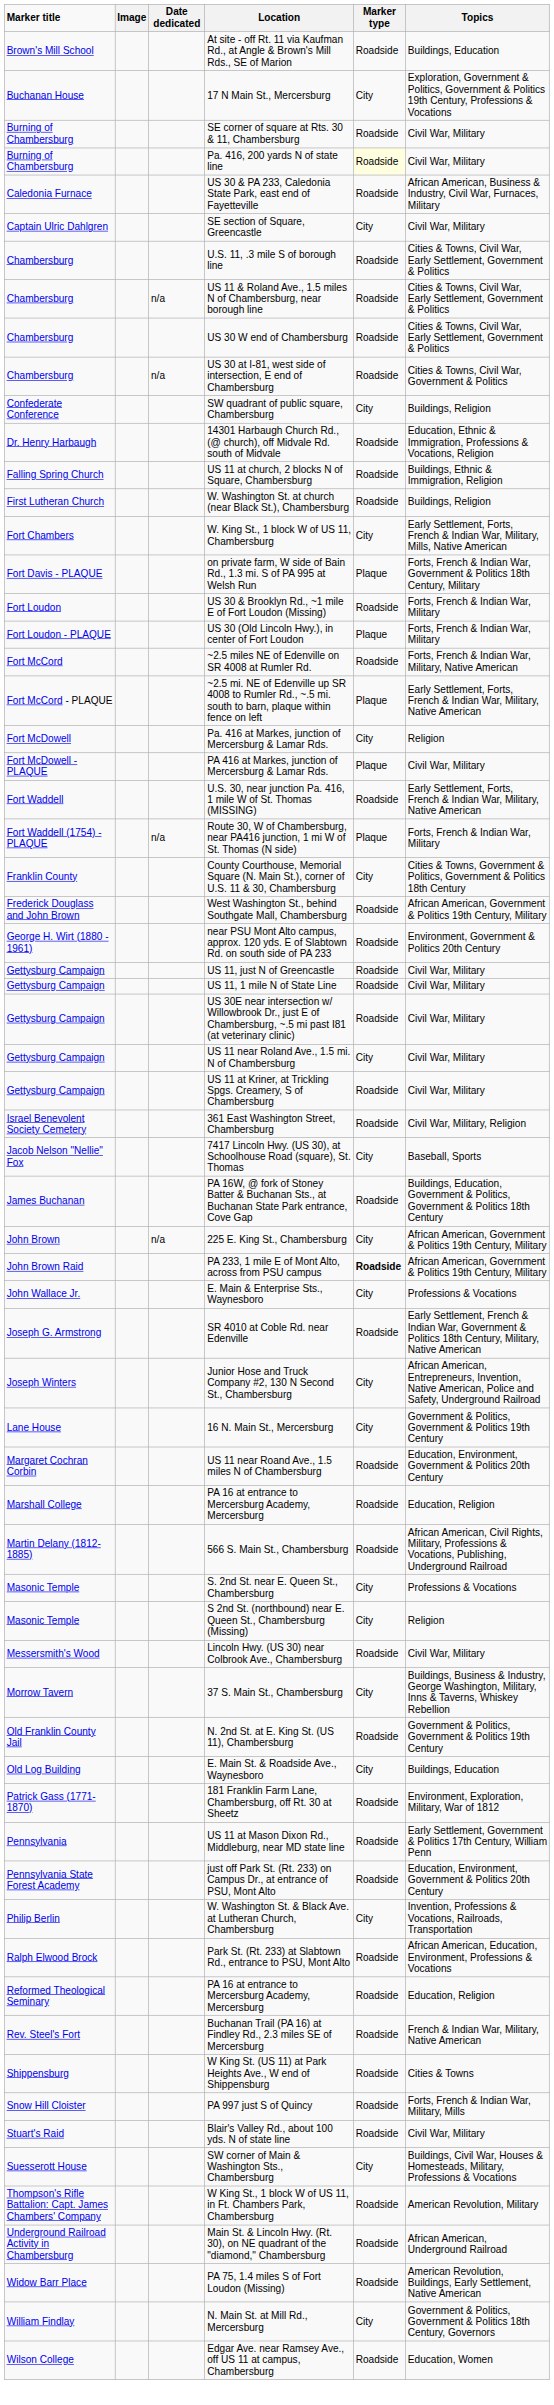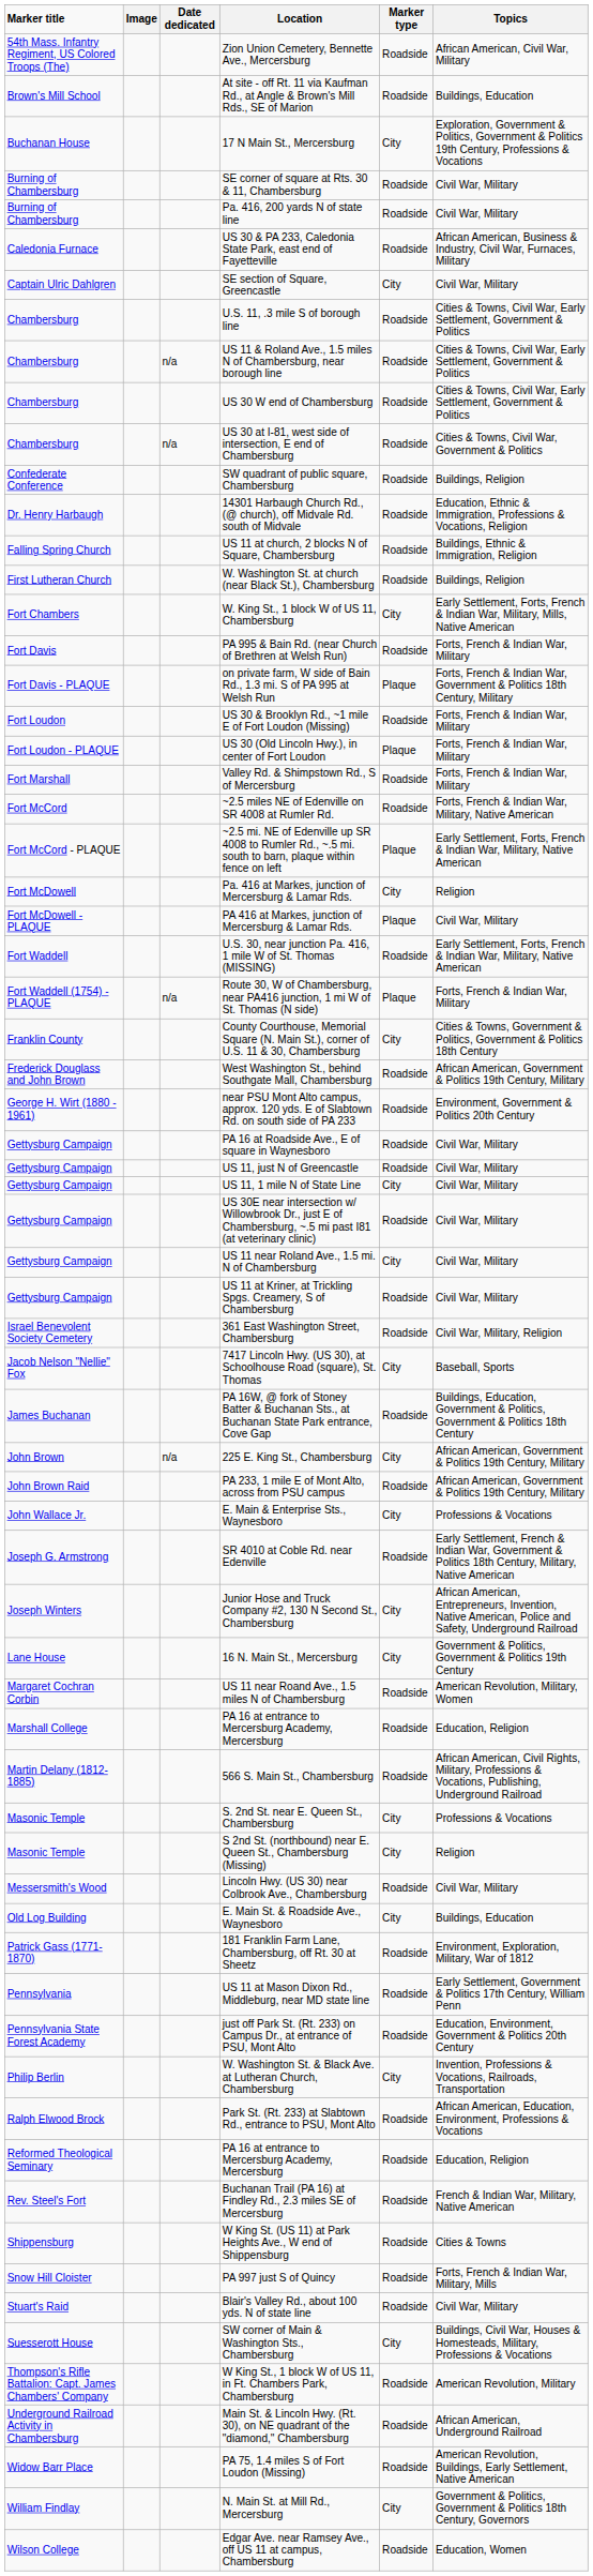 <table class="wikitable sortable" style="width:98%">
 <tr>
 <td><strong>Marker title</strong></td>
 <th class="unsortable"><strong>Image</strong></th>
 <th><strong>Date dedicated</strong></th>
 <th><strong>Location</strong></th>
 <th><strong>Marker type</strong></th>
 <th><strong>Topics</strong></th>
+</tr>
+<tr>
+<td><a href='#'>54th Mass. Infantry Regiment, US Colored Troops (The)</a></td>
+<td></td>
+<td></td>
+<td>Zion Union Cemetery, Bennette Ave., Mercersburg<br><small></small></td>
+<td>Roadside</td>
+<td>African American, Civil War, Military</td>
 </tr>
 <tr>
 <td><a href='#'>Brown's Mill School</a></td>
 <td></td>
 <td></td>
 <td>At site - off Rt. 11 via Kaufman Rd., at Angle & Brown's Mill Rds., SE of Marion<br><small></small></td>
 <td>Roadside</td>
 <td>Buildings, Education</td>
 </tr>
 <tr>
 <td><a href='#'>Buchanan House</a></td>
 <td></td>
 <td></td>
 <td>17 N Main St., Mercersburg<br><small></small></td>
 <td>City</td>
 <td>Exploration, Government & Politics, Government & Politics 19th Century, Professions & Vocations</td>
 </tr>
 <tr>
 <td><a href='#'>Burning of Chambersburg</a></td>
 <td></td>
 <td></td>
 <td>SE corner of square at Rts. 30 & 11, Chambersburg<br><small></small></td>
 <td>Roadside</td>
 <td>Civil War, Military</td>
 </tr>
 <tr>
 <td><a href='#'>Burning of Chambersburg</a></td>
 <td></td>
 <td></td>
 <td>Pa. 416, 200 yards N of state line<br><small></small></td>
-<td style="background: lightyellow;">Roadside</td>
+<td>Roadside</td>
 <td>Civil War, Military</td>
 </tr>
 <tr>
 <td><a href='#'>Caledonia Furnace</a></td>
 <td></td>
 <td></td>
 <td>US 30 & PA 233, Caledonia State Park, east end of Fayetteville</td>
 <td>Roadside</td>
 <td>African American, Business & Industry, Civil War, Furnaces, Military</td>
 </tr>
 <tr>
 <td><a href='#'>Captain Ulric Dahlgren</a></td>
 <td></td>
 <td></td>
 <td>SE section of Square, Greencastle<br><small></small></td>
 <td>City</td>
 <td>Civil War, Military</td>
 </tr>
 <tr>
 <td><a href='#'>Chambersburg</a></td>
 <td></td>
 <td></td>
 <td>U.S. 11, .3 mile S of borough line</td>
 <td>Roadside</td>
 <td>Cities & Towns, Civil War, Early Settlement, Government & Politics</td>
 </tr>
 <tr>
 <td><a href='#'>Chambersburg</a></td>
 <td></td>
 <td>n/a</td>
 <td>US 11 & Roland Ave., 1.5 miles N of Chambersburg, near borough line<br><small></small></td>
 <td>Roadside</td>
 <td>Cities & Towns, Civil War, Early Settlement, Government & Politics</td>
 </tr>
 <tr>
 <td><a href='#'>Chambersburg</a></td>
 <td></td>
 <td></td>
 <td>US 30 W end of Chambersburg</td>
 <td>Roadside</td>
 <td>Cities & Towns, Civil War, Early Settlement, Government & Politics</td>
 </tr>
 <tr>
 <td><a href='#'>Chambersburg</a></td>
 <td></td>
 <td>n/a</td>
 <td>US 30 at I-81, west side of intersection, E end of Chambersburg<br><small></small></td>
 <td>Roadside</td>
 <td>Cities & Towns, Civil War, Government & Politics</td>
 </tr>
 <tr>
 <td><a href='#'>Confederate Conference</a></td>
 <td></td>
 <td></td>
 <td>SW quadrant of public square, Chambersburg<br><small></small></td>
-<td>City</td>
+<td>Roadside</td>
 <td>Buildings, Religion</td>
 </tr>
 <tr>
 <td><a href='#'>Dr. Henry Harbaugh</a></td>
 <td></td>
 <td></td>
 <td>14301 Harbaugh Church Rd., (@ church), off Midvale Rd. south of Midvale<br><small></small></td>
 <td>Roadside</td>
 <td>Education, Ethnic & Immigration, Professions & Vocations, Religion</td>
 </tr>
 <tr>
 <td><a href='#'>Falling Spring Church</a></td>
 <td></td>
 <td></td>
 <td>US 11 at church, 2 blocks N of Square, Chambersburg</td>
 <td>Roadside</td>
 <td>Buildings, Ethnic & Immigration, Religion</td>
 </tr>
 <tr>
 <td><a href='#'>First Lutheran Church</a></td>
 <td></td>
 <td></td>
 <td>W. Washington St. at church (near Black St.), Chambersburg<br><small></small></td>
 <td>Roadside</td>
 <td>Buildings, Religion</td>
 </tr>
 <tr>
 <td><a href='#'>Fort Chambers</a></td>
 <td></td>
 <td></td>
 <td>W. King St., 1 block W of US 11, Chambersburg<br><small></small></td>
 <td>City</td>
 <td>Early Settlement, Forts, French & Indian War, Military, Mills, Native American</td>
 </tr>
 <tr>
+<td><a href='#'>Fort Davis</a></td>
+<td></td>
+<td></td>
+<td>PA 995 & Bain Rd. (near Church of Brethren at Welsh Run)<br><small></small></td>
+<td>Roadside</td>
+<td>Forts, French & Indian War, Military</td>
+</tr>
+<tr>
 <td><a href='#'>Fort Davis - PLAQUE</a></td>
 <td></td>
 <td></td>
 <td>on private farm, W side of Bain Rd., 1.3 mi. S of PA 995 at Welsh Run<br><small></small></td>
 <td>Plaque</td>
 <td>Forts, French & Indian War, Government & Politics 18th Century, Military</td>
 </tr>
 <tr>
 <td><a href='#'>Fort Loudon</a></td>
 <td></td>
 <td></td>
 <td>US 30 & Brooklyn Rd., ~1 mile E of Fort Loudon (Missing)<br><small></small></td>
 <td>Roadside</td>
 <td>Forts, French & Indian War, Military</td>
 </tr>
 <tr>
 <td><a href='#'>Fort Loudon - PLAQUE</a></td>
 <td></td>
 <td></td>
 <td>US 30 (Old Lincoln Hwy.), in center of Fort Loudon<br><small></small></td>
 <td>Plaque</td>
+<td>Forts, French & Indian War, Military</td>
+</tr>
+<tr>
+<td><a href='#'>Fort Marshall</a></td>
+<td></td>
+<td></td>
+<td>Valley Rd. & Shimpstown Rd., S of Mercersburg</td>
+<td>Roadside</td>
 <td>Forts, French & Indian War, Military</td>
 </tr>
 <tr>
 <td><a href='#'>Fort McCord</a></td>
 <td></td>
 <td></td>
 <td>~2.5 miles NE of Edenville on SR 4008 at Rumler Rd.<br><small></small></td>
 <td>Roadside</td>
 <td>Forts, French & Indian War, Military, Native American</td>
 </tr>
 <tr>
 <td><a href='#'>Fort McCord</a> - PLAQUE</td>
 <td></td>
 <td></td>
 <td>~2.5 mi. NE of Edenville up SR 4008 to Rumler Rd., ~.5 mi. south to barn, plaque within fence on left<br><small></small></td>
 <td>Plaque</td>
 <td>Early Settlement, Forts, French & Indian War, Military, Native American</td>
 </tr>
 <tr>
 <td><a href='#'>Fort McDowell</a></td>
 <td></td>
 <td></td>
 <td>Pa. 416 at Markes, junction of Mercersburg & Lamar Rds.<br><small></small></td>
 <td>City</td>
 <td>Religion</td>
 </tr>
 <tr>
 <td><a href='#'>Fort McDowell - PLAQUE</a></td>
 <td></td>
 <td></td>
 <td>PA 416 at Markes, junction of Mercersburg & Lamar Rds.<br><small></small></td>
 <td>Plaque</td>
 <td>Civil War, Military</td>
 </tr>
 <tr>
 <td><a href='#'>Fort Waddell</a></td>
 <td></td>
 <td></td>
 <td>U.S. 30, near junction Pa. 416, 1 mile W of St. Thomas (MISSING)<br><small></small></td>
 <td>Roadside</td>
 <td>Early Settlement, Forts, French & Indian War, Military, Native American</td>
 </tr>
 <tr>
 <td><a href='#'>Fort Waddell (1754) - PLAQUE</a></td>
 <td></td>
 <td>n/a</td>
 <td>Route 30, W of Chambersburg, near PA416 junction, 1 mi W of St. Thomas (N side)<br><small></small></td>
 <td>Plaque</td>
 <td>Forts, French & Indian War, Military</td>
 </tr>
 <tr>
 <td><a href='#'>Franklin County</a></td>
 <td></td>
 <td></td>
 <td>County Courthouse, Memorial Square (N. Main St.), corner of U.S. 11 & 30, Chambersburg<br><small></small></td>
 <td>City</td>
 <td>Cities & Towns, Government & Politics, Government & Politics 18th Century</td>
 </tr>
 <tr>
 <td><a href='#'>Frederick Douglass and John Brown</a></td>
 <td></td>
 <td></td>
 <td>West Washington St., behind Southgate Mall, Chambersburg<br><small></small></td>
 <td>Roadside</td>
 <td>African American, Government & Politics 19th Century, Military</td>
 </tr>
 <tr>
 <td><a href='#'>George H. Wirt (1880 - 1961)</a></td>
 <td></td>
 <td></td>
 <td>near PSU Mont Alto campus, approx. 120 yds. E of Slabtown Rd. on south side of PA 233</td>
 <td>Roadside</td>
 <td>Environment, Government & Politics 20th Century</td>
 </tr>
 <tr>
 <td><a href='#'>Gettysburg Campaign</a></td>
 <td></td>
 <td></td>
+<td>PA 16 at Roadside Ave., E of square in Waynesboro<br><small></small></td>
+<td>Roadside</td>
+<td>Civil War, Military</td>
+</tr>
+<tr>
+<td><a href='#'>Gettysburg Campaign</a></td>
+<td></td>
+<td></td>
 <td>US 11, just N of Greencastle<br><small></small></td>
 <td>Roadside</td>
 <td>Civil War, Military</td>
 </tr>
 <tr>
 <td><a href='#'>Gettysburg Campaign</a></td>
 <td></td>
 <td></td>
 <td>US 11, 1 mile N of State Line<br><small></small></td>
-<td>Roadside</td>
+<td>City</td>
 <td>Civil War, Military</td>
 </tr>
 <tr>
 <td><a href='#'>Gettysburg Campaign</a></td>
 <td></td>
 <td></td>
 <td>US 30E near intersection w/ Willowbrook Dr., just E of Chambersburg, ~.5 mi past I81 (at veterinary clinic)<br><small></small></td>
 <td>Roadside</td>
 <td>Civil War, Military</td>
 </tr>
 <tr>
 <td><a href='#'>Gettysburg Campaign</a></td>
 <td></td>
 <td></td>
 <td>US 11 near Roland Ave., 1.5 mi. N of Chambersburg<br><small></small></td>
 <td>City</td>
 <td>Civil War, Military</td>
 </tr>
 <tr>
 <td><a href='#'>Gettysburg Campaign</a></td>
 <td></td>
 <td></td>
 <td>US 11 at Kriner, at Trickling Spgs. Creamery, S of Chambersburg <br><small></small></td>
 <td>Roadside</td>
 <td>Civil War, Military</td>
 </tr>
 <tr>
 <td><a href='#'>Israel Benevolent Society Cemetery</a></td>
 <td></td>
 <td></td>
 <td>361 East Washington Street, Chambersburg<br><small></small></td>
 <td>Roadside</td>
 <td>Civil War, Military, Religion</td>
 </tr>
 <tr>
 <td><a href='#'>Jacob Nelson "Nellie" Fox</a></td>
 <td></td>
 <td></td>
 <td>7417 Lincoln Hwy. (US 30), at Schoolhouse Road (square), St. Thomas<br><small></small></td>
 <td>City</td>
 <td>Baseball, Sports</td>
 </tr>
 <tr>
 <td><a href='#'>James Buchanan</a></td>
 <td></td>
 <td></td>
 <td>PA 16W, @ fork of Stoney Batter & Buchanan Sts., at Buchanan State Park entrance, Cove Gap<br><small></small></td>
 <td>Roadside</td>
 <td>Buildings, Education, Government & Politics, Government & Politics 18th Century</td>
 </tr>
 <tr>
 <td><a href='#'>John Brown</a></td>
 <td></td>
 <td>n/a</td>
 <td>225 E. King St., Chambersburg<br><small></small></td>
 <td>City</td>
 <td>African American, Government & Politics 19th Century, Military</td>
 </tr>
 <tr>
 <td><a href='#'>John Brown Raid</a></td>
 <td></td>
 <td></td>
 <td>PA 233, 1 mile E of Mont Alto, across from PSU campus<br><small></small></td>
-<td><strong>Roadside</strong></td>
+<td>Roadside</td>
 <td>African American, Government & Politics 19th Century, Military</td>
 </tr>
 <tr>
 <td><a href='#'>John Wallace Jr.</a></td>
 <td></td>
 <td></td>
 <td>E. Main & Enterprise Sts., Waynesboro<br><small></small></td>
 <td>City</td>
 <td>Professions & Vocations</td>
 </tr>
 <tr>
 <td><a href='#'>Joseph G. Armstrong</a></td>
 <td></td>
 <td></td>
 <td>SR 4010 at Coble Rd. near Edenville<br><small></small></td>
 <td>Roadside</td>
 <td>Early Settlement, French & Indian War, Government & Politics 18th Century, Military, Native American</td>
 </tr>
 <tr>
 <td><a href='#'>Joseph Winters</a></td>
 <td></td>
 <td></td>
 <td>Junior Hose and Truck Company #2, 130 N Second St., Chambersburg</td>
 <td>City</td>
 <td>African American, Entrepreneurs, Invention, Native American, Police and Safety, Underground Railroad</td>
 </tr>
 <tr>
 <td><a href='#'>Lane House</a></td>
 <td></td>
 <td></td>
 <td>16 N. Main St., Mercersburg<br><small></small></td>
 <td>City</td>
 <td>Government & Politics, Government & Politics 19th Century</td>
 </tr>
 <tr>
 <td><a href='#'>Margaret Cochran Corbin</a></td>
 <td></td>
 <td></td>
 <td>US 11 near Roand Ave., 1.5 miles N of Chambersburg<br><small></small></td>
 <td>Roadside</td>
-<td>Education, Environment, Government & Politics 20th Century</td>
+<td>American Revolution, Military, Women</td>
 </tr>
 <tr>
 <td><a href='#'>Marshall College</a></td>
 <td></td>
 <td></td>
 <td>PA 16 at entrance to Mercersburg Academy, Mercersburg<br><small></small></td>
 <td>Roadside</td>
 <td>Education, Religion</td>
 </tr>
 <tr>
 <td><a href='#'>Martin Delany (1812-1885)</a></td>
 <td></td>
 <td></td>
 <td>566 S. Main St., Chambersburg</td>
 <td>Roadside</td>
 <td>African American, Civil Rights, Military, Professions & Vocations, Publishing, Underground Railroad</td>
 </tr>
 <tr>
 <td><a href='#'>Masonic Temple</a></td>
 <td></td>
 <td></td>
 <td>S. 2nd St. near E. Queen St., Chambersburg<br><small></small></td>
 <td>City</td>
 <td>Professions & Vocations</td>
 </tr>
 <tr>
 <td><a href='#'>Masonic Temple</a></td>
 <td></td>
 <td></td>
 <td>S 2nd St. (northbound) near E. Queen St., Chambersburg (Missing)</td>
 <td>City</td>
 <td>Religion</td>
 </tr>
 <tr>
 <td><a href='#'>Messersmith's Wood</a></td>
 <td></td>
 <td></td>
 <td>Lincoln Hwy. (US 30) near Colbrook Ave., Chambersburg<br><small></small></td>
 <td>Roadside</td>
 <td>Civil War, Military</td>
-</tr>
-<tr>
-<td><a href='#'>Morrow Tavern</a></td>
-<td></td>
-<td></td>
-<td>37 S. Main St., Chambersburg<br><small></small></td>
-<td>City</td>
-<td>Buildings, Business & Industry, George Washington, Military, Inns & Taverns, Whiskey Rebellion</td>
-</tr>
-<tr>
-<td><a href='#'>Old Franklin County Jail</a></td>
-<td></td>
-<td></td>
-<td>N. 2nd St. at E. King St. (US 11), Chambersburg<br><small></small></td>
-<td>Roadside</td>
-<td>Government & Politics, Government & Politics 19th Century</td>
 </tr>
 <tr>
 <td><a href='#'>Old Log Building</a></td>
 <td></td>
 <td></td>
 <td>E. Main St. & Roadside Ave., Waynesboro<br><small></small></td>
 <td>City</td>
 <td>Buildings, Education</td>
 </tr>
 <tr>
 <td><a href='#'>Patrick Gass (1771-1870)</a></td>
 <td></td>
 <td></td>
 <td>181 Franklin Farm Lane, Chambersburg, off Rt. 30 at Sheetz</td>
 <td>Roadside</td>
 <td>Environment, Exploration, Military, War of 1812</td>
 </tr>
 <tr>
 <td><a href='#'>Pennsylvania</a></td>
 <td></td>
 <td></td>
 <td>US 11 at Mason Dixon Rd., Middleburg, near MD state line</td>
 <td>Roadside</td>
 <td>Early Settlement, Government & Politics 17th Century, William Penn</td>
 </tr>
 <tr>
 <td><a href='#'>Pennsylvania State Forest Academy</a></td>
 <td></td>
 <td></td>
 <td>just off Park St. (Rt. 233) on Campus Dr., at entrance of PSU, Mont Alto</td>
 <td>Roadside</td>
 <td>Education, Environment, Government & Politics 20th Century</td>
 </tr>
 <tr>
 <td><a href='#'>Philip Berlin</a></td>
 <td></td>
 <td></td>
 <td>W. Washington St. & Black Ave. at Lutheran Church, Chambersburg<br><small></small></td>
 <td>City</td>
 <td>Invention, Professions & Vocations, Railroads, Transportation</td>
 </tr>
 <tr>
 <td><a href='#'>Ralph Elwood Brock</a></td>
 <td></td>
 <td></td>
 <td>Park St. (Rt. 233) at Slabtown Rd., entrance to PSU, Mont Alto</td>
 <td>Roadside</td>
 <td>African American, Education, Environment, Professions & Vocations</td>
 </tr>
 <tr>
 <td><a href='#'>Reformed Theological Seminary</a></td>
 <td></td>
 <td></td>
 <td>PA 16 at entrance to Mercersburg Academy, Mercersburg<br><small></small></td>
 <td>Roadside</td>
 <td>Education, Religion</td>
 </tr>
 <tr>
 <td><a href='#'>Rev. Steel's Fort</a></td>
 <td></td>
 <td></td>
 <td>Buchanan Trail (PA 16) at Findley Rd., 2.3 miles SE of Mercersburg<br><small></small></td>
 <td>Roadside</td>
 <td>French & Indian War, Military, Native American</td>
 </tr>
 <tr>
 <td><a href='#'>Shippensburg</a></td>
 <td></td>
 <td></td>
 <td>W King St. (US 11) at Park Heights Ave., W end of Shippensburg<br><small></small></td>
 <td>Roadside</td>
 <td>Cities & Towns</td>
 </tr>
 <tr>
 <td><a href='#'>Snow Hill Cloister</a></td>
 <td></td>
 <td></td>
 <td>PA 997 just S of Quincy<br><small></small></td>
 <td>Roadside</td>
 <td>Forts, French & Indian War, Military, Mills</td>
 </tr>
 <tr>
 <td><a href='#'>Stuart's Raid</a></td>
 <td></td>
 <td></td>
 <td>Blair's Valley Rd., about 100 yds. N of state line</td>
 <td>Roadside</td>
 <td>Civil War, Military</td>
 </tr>
 <tr>
 <td><a href='#'>Suesserott House</a></td>
 <td></td>
 <td></td>
 <td>SW corner of Main & Washington Sts., Chambersburg<br><small></small></td>
 <td>City</td>
 <td>Buildings, Civil War, Houses & Homesteads, Military, Professions & Vocations</td>
 </tr>
 <tr>
 <td><a href='#'>Thompson's Rifle Battalion: Capt. James Chambers' Company</a></td>
 <td></td>
 <td></td>
 <td>W King St., 1 block W of US 11, in Ft. Chambers Park, Chambersburg<br><small></small></td>
 <td>Roadside</td>
 <td>American Revolution, Military</td>
 </tr>
 <tr>
 <td><a href='#'>Underground Railroad Activity in Chambersburg</a></td>
 <td></td>
 <td></td>
 <td>Main St. & Lincoln Hwy. (Rt. 30), on NE quadrant of the "diamond," Chambersburg</td>
 <td>Roadside</td>
 <td>African American, Underground Railroad</td>
 </tr>
 <tr>
 <td><a href='#'>Widow Barr Place</a></td>
 <td></td>
 <td></td>
 <td>PA 75, 1.4 miles S of Fort Loudon (Missing)<br><small></small></td>
 <td>Roadside</td>
 <td>American Revolution, Buildings, Early Settlement, Native American</td>
 </tr>
 <tr>
 <td><a href='#'>William Findlay</a></td>
 <td></td>
 <td></td>
 <td>N. Main St. at Mill Rd., Mercersburg<br><small></small></td>
 <td>City</td>
 <td>Government & Politics, Government & Politics 18th Century, Governors</td>
 </tr>
 <tr>
 <td><a href='#'>Wilson College</a></td>
 <td></td>
 <td></td>
 <td>Edgar Ave. near Ramsey Ave., off US 11 at campus, Chambersburg<br><small></small></td>
 <td>Roadside</td>
 <td>Education, Women</td>
 </tr>
 </table>
